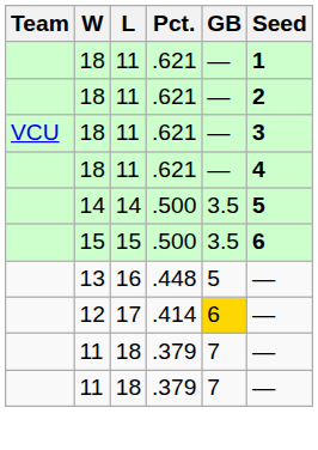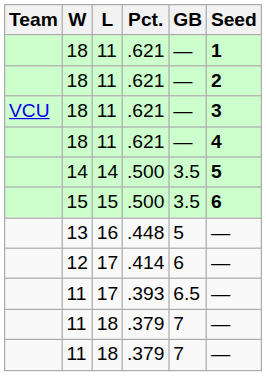 <table class=wikitable>
 <tr>
 <th>Team</th>
 <th>W</th>
 <th>L</th>
 <th>Pct.</th>
 <th>GB</th>
 <th>Seed</th>
 </tr>
 <tr bgcolor=ccffcc>
 <td></td>
 <td>18</td>
 <td>11</td>
 <td>.621</td>
 <td>—</td>
 <td><strong>1</strong></td>
 </tr>
 <tr bgcolor=ccffcc>
 <td></td>
 <td>18</td>
 <td>11</td>
 <td>.621</td>
 <td>—</td>
 <td><strong>2</strong></td>
 </tr>
 <tr bgcolor=ccffcc>
 <td><a href='#'>VCU</a></td>
 <td>18</td>
 <td>11</td>
 <td>.621</td>
 <td>—</td>
 <td><strong>3</strong></td>
 </tr>
 <tr bgcolor=ccffcc>
 <td></td>
 <td>18</td>
 <td>11</td>
 <td>.621</td>
 <td>—</td>
 <td><strong>4</strong></td>
 </tr>
 <tr bgcolor=ccffcc>
 <td></td>
 <td>14</td>
 <td>14</td>
 <td>.500</td>
 <td>3.5</td>
 <td><strong>5</strong></td>
 </tr>
 <tr bgcolor=ccffcc>
 <td></td>
 <td>15</td>
 <td>15</td>
 <td>.500</td>
 <td>3.5</td>
 <td><strong>6</strong></td>
 </tr>
 <tr>
 <td></td>
 <td>13</td>
 <td>16</td>
 <td>.448</td>
 <td>5</td>
 <td>—</td>
 </tr>
 <tr>
 <td></td>
 <td>12</td>
 <td>17</td>
 <td>.414</td>
-<td style="background: gold;">6</td>
+<td>6</td>
+<td>—</td>
+</tr>
+<tr>
+<td></td>
+<td>11</td>
+<td>17</td>
+<td>.393</td>
+<td>6.5</td>
 <td>—</td>
 </tr>
 <tr>
 <td></td>
 <td>11</td>
 <td>18</td>
 <td>.379</td>
 <td>7</td>
 <td>—</td>
 </tr>
 <tr>
 <td></td>
 <td>11</td>
 <td>18</td>
 <td>.379</td>
 <td>7</td>
 <td>—</td>
 </tr>
 </table>
